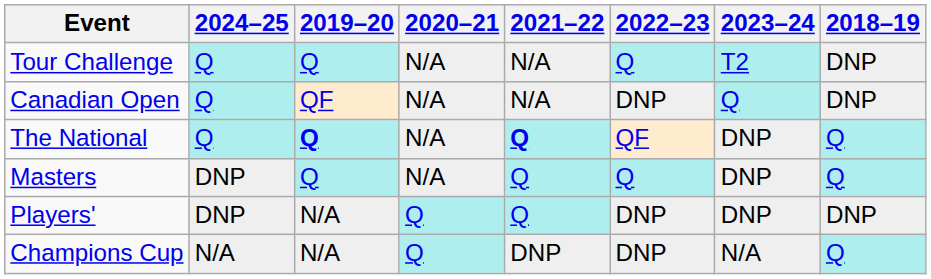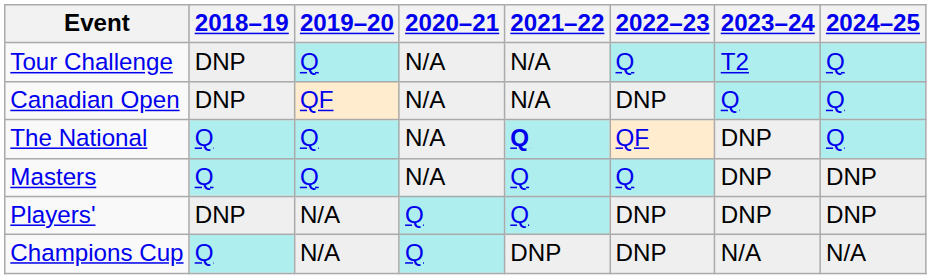 <table class="wikitable" border="1">
 <tr>
 <th>Event</th>
-<th><a href='#'>2024–25</a></th>
+<th><a href='#'>2018–19</a></th>
 <th><a href='#'>2019–20</a></th>
 <th><a href='#'>2020–21</a></th>
 <th><a href='#'>2021–22</a></th>
 <th><a href='#'>2022–23</a></th>
 <th><a href='#'>2023–24</a></th>
-<th><a href='#'>2018–19</a></th>
+<th><a href='#'>2024–25</a></th>
 </tr>
 <tr>
 <td><a href='#'>Tour Challenge</a></td>
-<td style="background:#afeeee;"><a href='#'>Q</a></td>
+<td style="background:#EFEFEF;">DNP</td>
 <td style="background:#afeeee;"><a href='#'>Q</a></td>
 <td style="background:#EFEFEF;">N/A</td>
 <td style="background:#EFEFEF;">N/A</td>
 <td style="background:#afeeee;"><a href='#'>Q</a></td>
 <td style="background:#afeeee;"><a href='#'>T2</a></td>
-<td style="background:#EFEFEF;">DNP</td>
+<td style="background:#afeeee;"><a href='#'>Q</a></td>
 </tr>
 <tr>
 <td><a href='#'>Canadian Open</a></td>
-<td style="background:#afeeee;"><a href='#'>Q</a></td>
+<td style="background:#EFEFEF;">DNP</td>
 <td style="background:#ffebcd;"><a href='#'>QF</a></td>
 <td style="background:#EFEFEF;">N/A</td>
 <td style="background:#EFEFEF;">N/A</td>
 <td style="background:#EFEFEF;">DNP</td>
 <td style="background:#afeeee;"><a href='#'>Q</a></td>
-<td style="background:#EFEFEF;">DNP</td>
+<td style="background:#afeeee;"><a href='#'>Q</a></td>
 </tr>
 <tr>
 <td><a href='#'>The National</a></td>
 <td style="background:#afeeee;"><a href='#'>Q</a></td>
-<td style="background:#afeeee;"><strong><a href='#'>Q</a></strong></td>
+<td style="background:#afeeee;"><a href='#'>Q</a></td>
 <td style="background:#EFEFEF;">N/A</td>
 <td style="background:#afeeee;"><strong><a href='#'>Q</a></strong></td>
 <td style="background:#ffebcd;"><a href='#'>QF</a></td>
 <td style="background:#EFEFEF;">DNP</td>
 <td style="background:#afeeee;"><a href='#'>Q</a></td>
 </tr>
 <tr>
 <td><a href='#'>Masters</a></td>
-<td style="background:#EFEFEF;">DNP</td>
+<td style="background:#afeeee;"><a href='#'>Q</a></td>
 <td style="background:#afeeee;"><a href='#'>Q</a></td>
 <td style="background:#EFEFEF;">N/A</td>
 <td style="background:#afeeee;"><a href='#'>Q</a></td>
 <td style="background:#afeeee;"><a href='#'>Q</a></td>
 <td style="background:#EFEFEF;">DNP</td>
-<td style="background:#afeeee;"><a href='#'>Q</a></td>
+<td style="background:#EFEFEF;">DNP</td>
 </tr>
 <tr>
 <td><a href='#'>Players'</a></td>
 <td style="background:#EFEFEF;">DNP</td>
 <td style="background:#EFEFEF;">N/A</td>
 <td style="background:#afeeee;"><a href='#'>Q</a></td>
 <td style="background:#afeeee;"><a href='#'>Q</a></td>
 <td style="background:#EFEFEF;">DNP</td>
 <td style="background:#EFEFEF;">DNP</td>
 <td style="background:#EFEFEF;">DNP</td>
 </tr>
 <tr>
 <td><a href='#'>Champions Cup</a></td>
-<td style="background:#EFEFEF;">N/A</td>
+<td style="background:#afeeee;"><a href='#'>Q</a></td>
 <td style="background:#EFEFEF;">N/A</td>
 <td style="background:#afeeee;"><a href='#'>Q</a></td>
 <td style="background:#EFEFEF;">DNP</td>
 <td style="background:#EFEFEF;">DNP</td>
 <td style="background:#EFEFEF;">N/A</td>
-<td style="background:#afeeee;"><a href='#'>Q</a></td>
+<td style="background:#EFEFEF;">N/A</td>
 </tr>
 </table>
